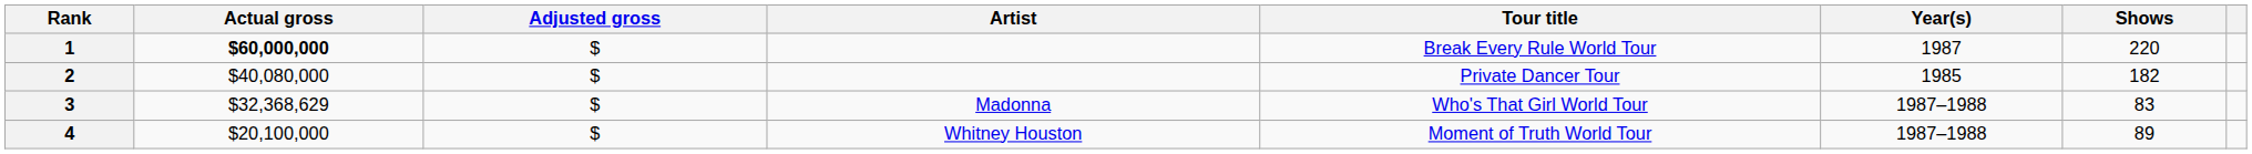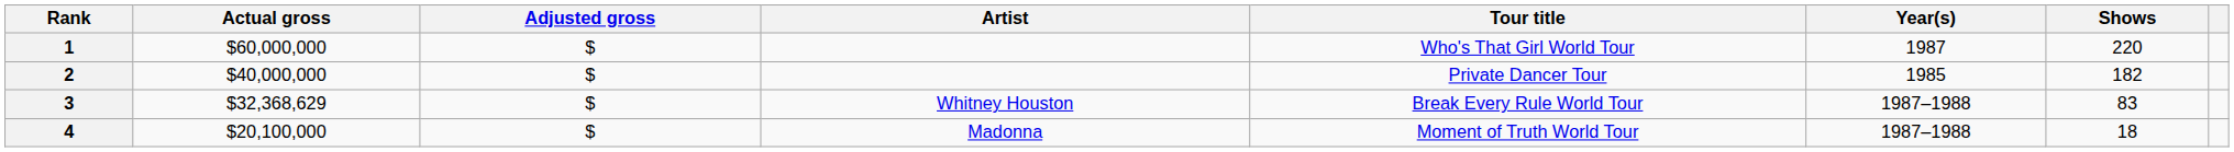 <table class="wikitable sortable plainrowheaders" style="text-align:center;" width=100%>
 <tr>
 <th class="unsortable">Rank</th>
 <th>Actual gross</th>
 <th><a href='#'>Adjusted gross</a> <br></th>
 <th width=22%>Artist</th>
 <th width=25%>Tour title</th>
 <th>Year(s)</th>
 <th>Shows</th>
 <th class="unsortable"></th>
 </tr>
 <tr>
 <th>1</th>
-<td><strong>$60,000,000</strong></td>
+<td>$60,000,000</td>
 <td>$</td>
 <td></td>
-<td><a href='#'>Break Every Rule World Tour</a></td>
+<td><a href='#'>Who's That Girl World Tour</a></td>
 <td>1987</td>
 <td>220</td>
 <td></td>
 </tr>
 <tr>
 <th>2</th>
-<td>$40,080,000</td>
+<td>$40,000,000</td>
 <td>$</td>
 <td></td>
 <td><a href='#'>Private Dancer Tour</a></td>
 <td>1985</td>
 <td>182</td>
 <td></td>
 </tr>
 <tr>
 <th>3</th>
 <td>$32,368,629</td>
 <td>$</td>
-<td><a href='#'>Madonna</a></td>
-<td><a href='#'>Who's That Girl World Tour</a></td>
+<td><a href='#'>Whitney Houston</a></td>
+<td><a href='#'>Break Every Rule World Tour</a></td>
 <td>1987–1988</td>
 <td>83</td>
 <td></td>
 </tr>
 <tr>
 <th>4</th>
 <td>$20,100,000</td>
 <td>$</td>
-<td><a href='#'>Whitney Houston</a></td>
+<td><a href='#'>Madonna</a></td>
 <td><a href='#'>Moment of Truth World Tour</a></td>
 <td>1987–1988</td>
-<td>89</td>
+<td>18</td>
 <td></td>
 </tr>
 </table>
